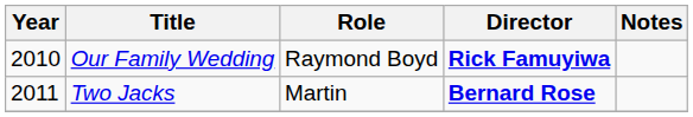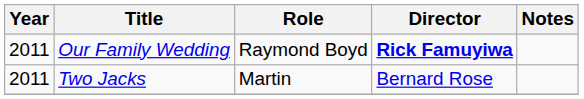 <table class="wikitable sortable">
 <tr>
 <th>Year</th>
 <th>Title</th>
 <th>Role</th>
 <th>Director</th>
 <th>Notes</th>
 </tr>
 <tr>
-<td>2010</td>
+<td>2011</td>
 <td><em><a href='#'>Our Family Wedding</a></em></td>
 <td>Raymond Boyd</td>
 <td><strong><a href='#'>Rick Famuyiwa</a></strong></td>
 <td></td>
 </tr>
 <tr>
 <td>2011</td>
 <td><em><a href='#'>Two Jacks</a></em></td>
 <td>Martin</td>
-<td><strong><a href='#'>Bernard Rose</a></strong></td>
+<td><a href='#'>Bernard Rose</a></td>
 <td></td>
 </tr>
 <tr>
 </tr>
 </table>
